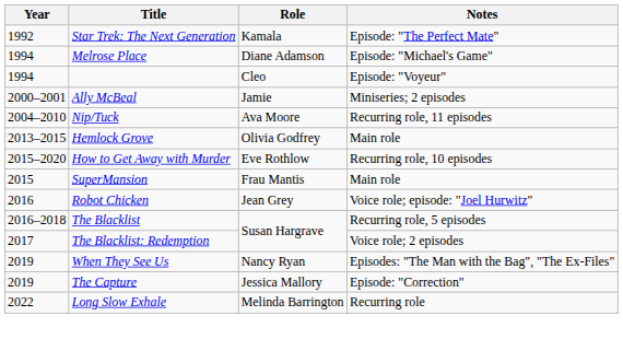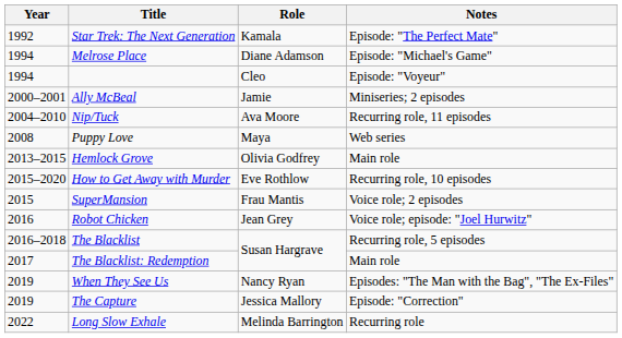 <table class="wikitable sortable">
 <tr>
 <th>Year</th>
 <th>Title</th>
 <th>Role</th>
 <th class="unsortable">Notes</th>
 </tr>
 <tr>
 <td>1992</td>
 <td><em><a href='#'>Star Trek: The Next Generation</a></em></td>
 <td>Kamala</td>
 <td>Episode: "<a href='#'>The Perfect Mate</a>"</td>
 </tr>
 <tr>
 <td>1994</td>
 <td><em><a href='#'>Melrose Place</a></em></td>
 <td>Diane Adamson</td>
 <td>Episode: "Michael's Game"</td>
 </tr>
 <tr>
 <td>1994</td>
 <td><em></em></td>
 <td>Cleo</td>
 <td>Episode: "Voyeur"</td>
 </tr>
 <tr>
 <td>2000–2001</td>
 <td><em><a href='#'>Ally McBeal</a></em></td>
 <td>Jamie</td>
 <td>Miniseries; 2 episodes</td>
 </tr>
 <tr>
 <td>2004–2010</td>
 <td><em><a href='#'>Nip/Tuck</a></em></td>
 <td>Ava Moore</td>
 <td>Recurring role, 11 episodes</td>
 </tr>
 <tr>
+<td>2008</td>
+<td><em>Puppy Love</em></td>
+<td>Maya</td>
+<td>Web series</td>
+</tr>
+<tr>
 <td>2013–2015</td>
 <td><em><a href='#'>Hemlock Grove</a></em></td>
 <td>Olivia Godfrey</td>
 <td>Main role</td>
 </tr>
 <tr>
 <td>2015–2020</td>
 <td><em><a href='#'>How to Get Away with Murder</a></em></td>
 <td>Eve Rothlow</td>
 <td>Recurring role, 10 episodes</td>
 </tr>
 <tr>
 <td>2015</td>
 <td><em><a href='#'>SuperMansion</a></em></td>
 <td>Frau Mantis</td>
-<td>Main role</td>
+<td>Voice role; 2 episodes</td>
 </tr>
 <tr>
 <td>2016</td>
 <td><em><a href='#'>Robot Chicken</a></em></td>
 <td>Jean Grey</td>
 <td>Voice role; episode: "<a href='#'>Joel Hurwitz</a>"</td>
 </tr>
 <tr>
 <td>2016–2018</td>
 <td><em><a href='#'>The Blacklist</a></em></td>
 <td rowspan="2">Susan Hargrave</td>
 <td>Recurring role, 5 episodes</td>
 </tr>
 <tr>
 <td>2017</td>
 <td><em><a href='#'>The Blacklist: Redemption</a></em></td>
-<td>Voice role; 2 episodes</td>
+<td>Main role</td>
 </tr>
 <tr>
 <td>2019</td>
 <td><em><a href='#'>When They See Us</a></em></td>
 <td>Nancy Ryan</td>
 <td>Episodes: "The Man with the Bag", "The Ex-Files"</td>
 </tr>
 <tr>
 <td>2019</td>
 <td><em><a href='#'>The Capture</a></em></td>
 <td>Jessica Mallory</td>
 <td>Episode: "Correction"</td>
 </tr>
 <tr>
 <td>2022</td>
 <td><em><a href='#'>Long Slow Exhale</a></em></td>
 <td>Melinda Barrington</td>
 <td>Recurring role</td>
 </tr>
 </table>
